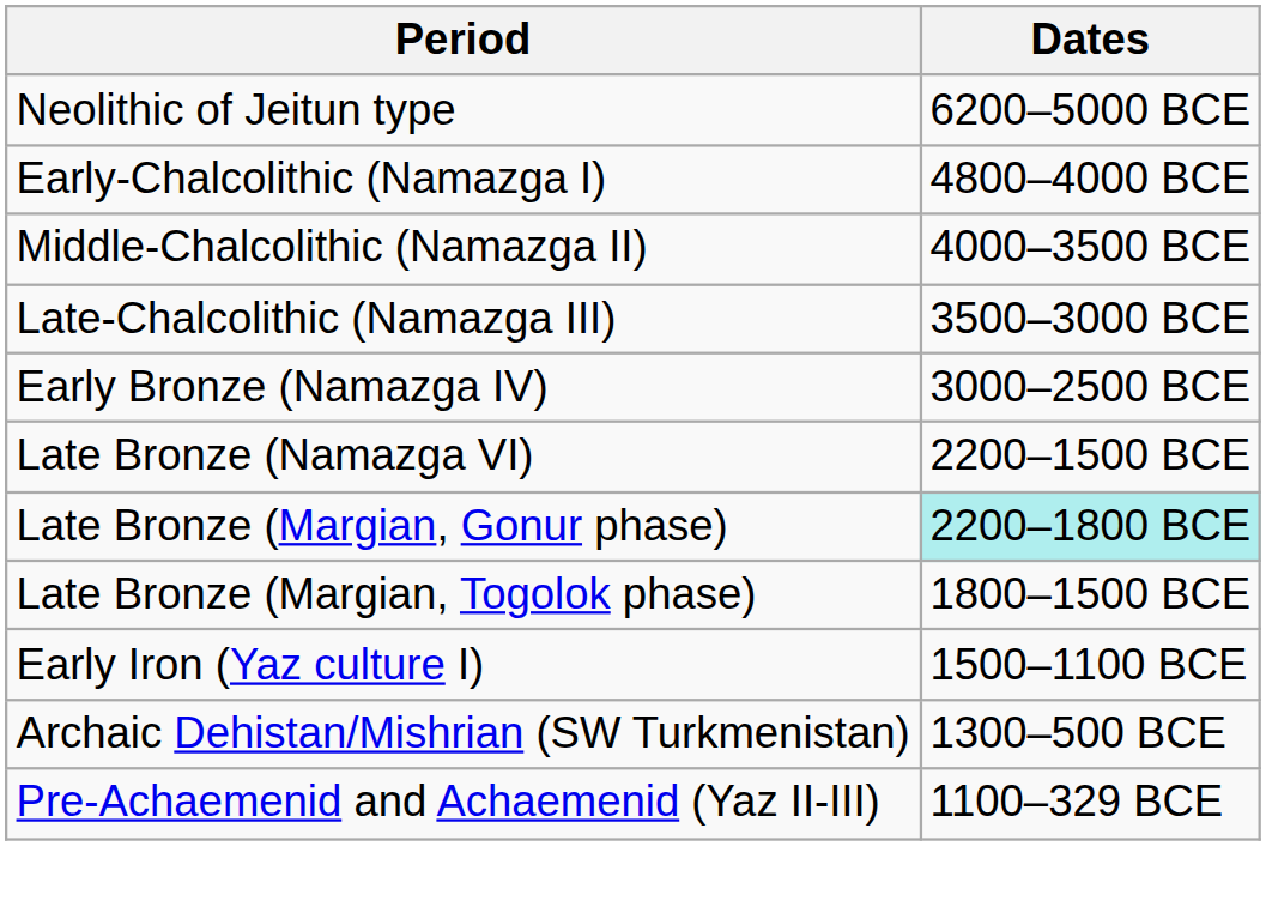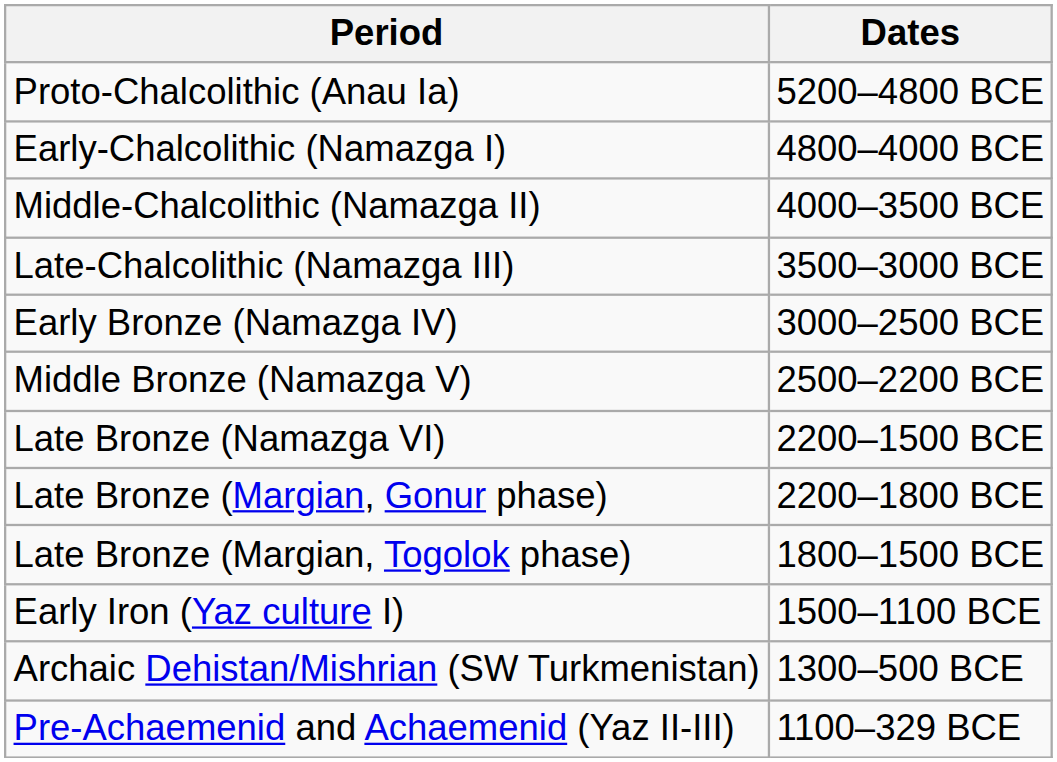 <table class="wikitable">
 <tr>
 <th>Period</th>
 <th>Dates</th>
 </tr>
 <tr>
-<td>Neolithic of Jeitun type</td>
-<td>6200–5000 BCE</td>
+<td>Proto-Chalcolithic (Anau Ia)</td>
+<td>5200–4800 BCE</td>
 </tr>
 <tr>
 <td>Early-Chalcolithic (Namazga I)</td>
 <td>4800–4000 BCE</td>
 </tr>
 <tr>
 <td>Middle-Chalcolithic (Namazga II)</td>
 <td>4000–3500 BCE</td>
 </tr>
 <tr>
 <td>Late-Chalcolithic (Namazga III)</td>
 <td>3500–3000 BCE</td>
 </tr>
 <tr>
 <td>Early Bronze (Namazga IV)</td>
 <td>3000–2500 BCE</td>
 </tr>
 <tr>
+<td>Middle Bronze (Namazga V)</td>
+<td>2500–2200 BCE</td>
+</tr>
+<tr>
 <td>Late Bronze (Namazga VI)</td>
 <td>2200–1500 BCE</td>
 </tr>
 <tr>
 <td>Late Bronze (<a href='#'>Margian</a>, <a href='#'>Gonur</a> phase)</td>
-<td style="background: paleturquoise;">2200–1800 BCE</td>
+<td>2200–1800 BCE</td>
 </tr>
 <tr>
 <td>Late Bronze (Margian, <a href='#'>Togolok</a> phase)</td>
 <td>1800–1500 BCE</td>
 </tr>
 <tr>
 <td>Early Iron (<a href='#'>Yaz culture</a> I)</td>
 <td>1500–1100 BCE</td>
 </tr>
 <tr>
 <td>Archaic <a href='#'>Dehistan/Mishrian</a> (SW Turkmenistan)</td>
 <td>1300–500 BCE</td>
 </tr>
 <tr>
 <td><a href='#'>Pre-Achaemenid</a> and <a href='#'>Achaemenid</a> (Yaz II-III)</td>
 <td>1100–329 BCE</td>
 </tr>
 </table>
